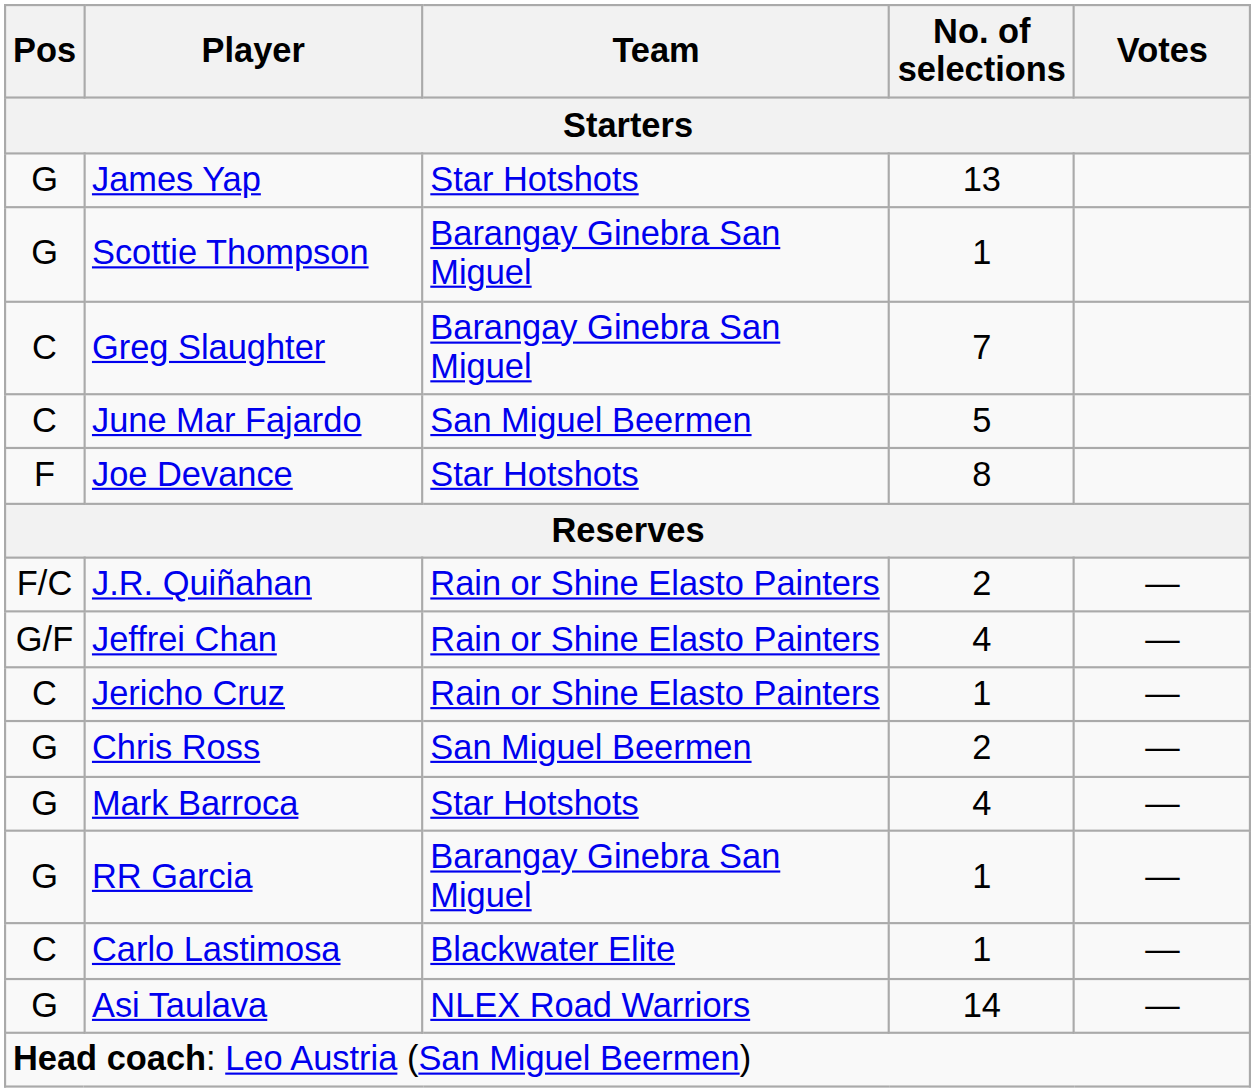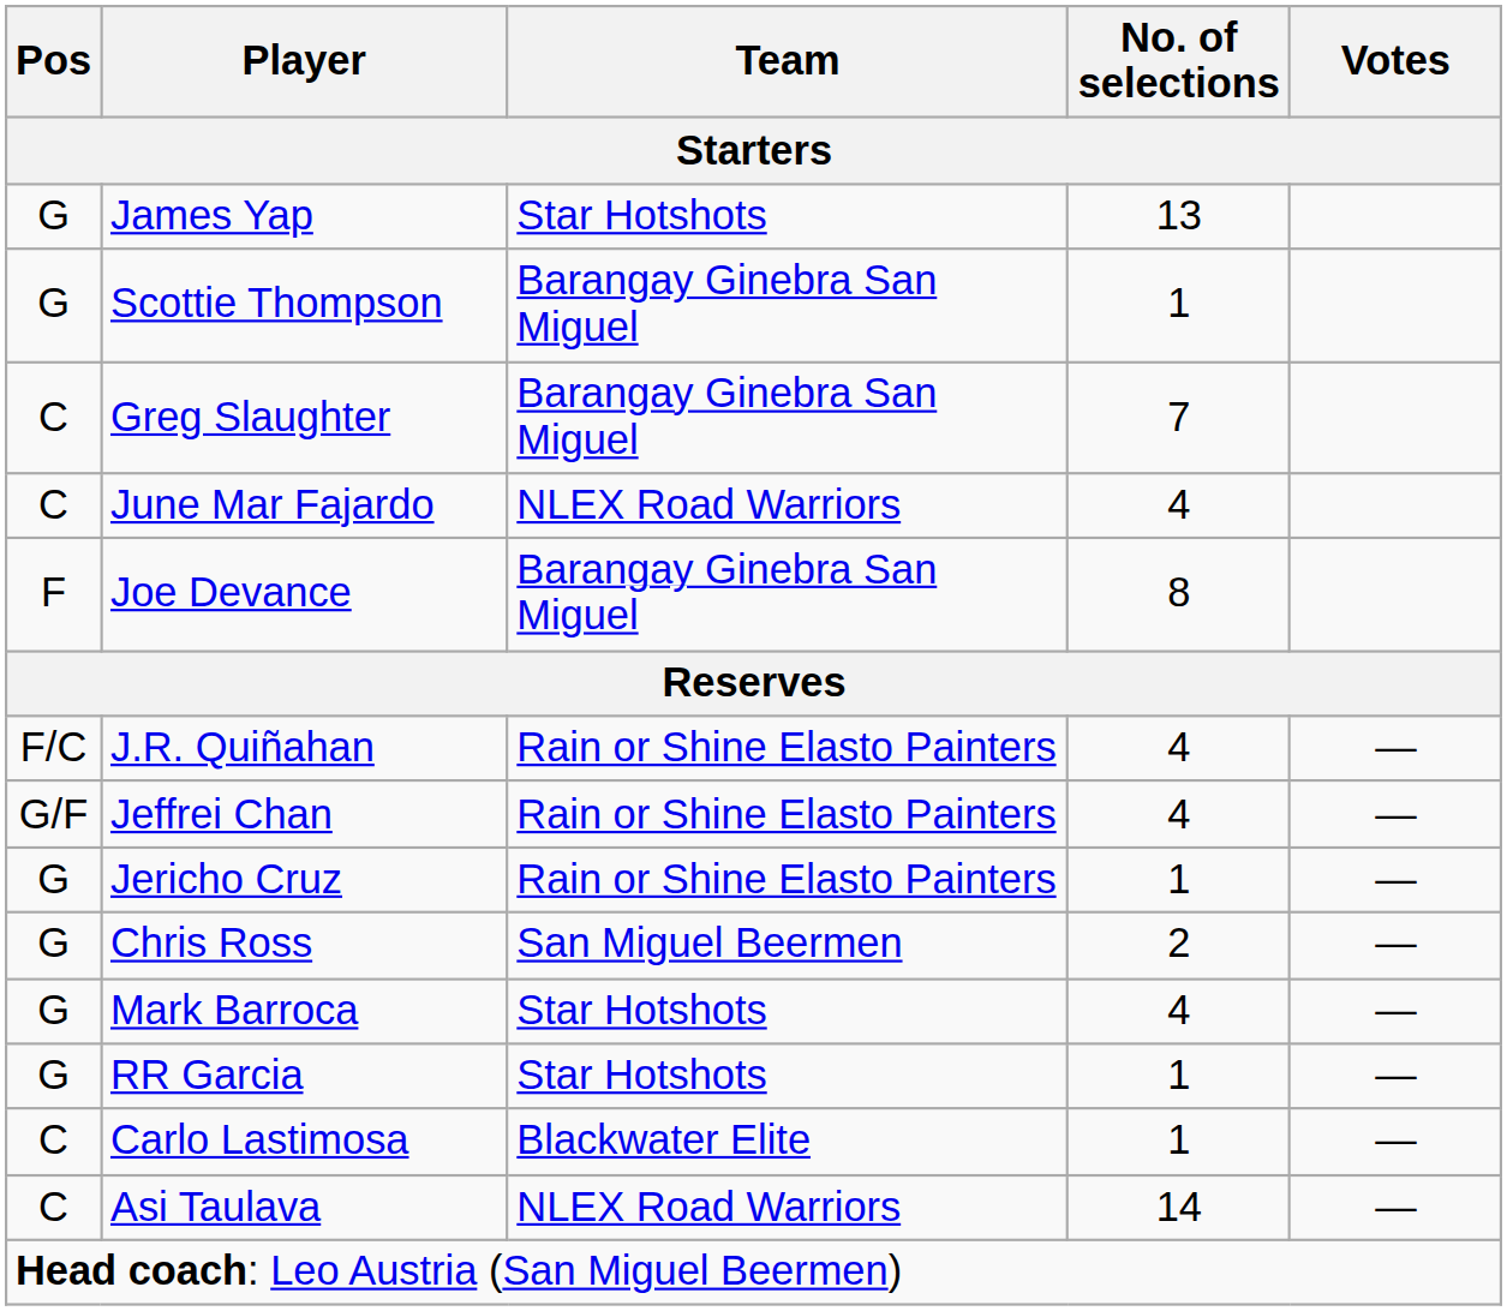 <table class="wikitable" style="text-align:center">
 <tr>
 <th scope="col" width="25px">Pos</th>
 <th scope="col" width="150px">Player</th>
 <th scope="col" width="210px">Team</th>
 <th scope="col" width="75px">No. of selections</th>
 <th scope="col" width="75px">Votes</th>
 </tr>
 <tr>
 <th scope="col" colspan="5">Starters</th>
 </tr>
 <tr>
 <td>G</td>
 <td style="text-align:left"><a href='#'>James Yap</a></td>
 <td style="text-align:left"><a href='#'>Star Hotshots</a></td>
 <td>13</td>
 <td></td>
 </tr>
 <tr>
 <td>G</td>
 <td style="text-align:left"><a href='#'>Scottie Thompson</a></td>
 <td style="text-align:left"><a href='#'>Barangay Ginebra San Miguel</a></td>
 <td>1</td>
 <td></td>
 </tr>
 <tr>
 <td>C</td>
 <td style="text-align:left"><a href='#'>Greg Slaughter</a></td>
 <td style="text-align:left"><a href='#'>Barangay Ginebra San Miguel</a></td>
 <td>7</td>
 <td></td>
 </tr>
 <tr>
 <td>C</td>
 <td style="text-align:left"><a href='#'>June Mar Fajardo</a></td>
-<td style="text-align:left"><a href='#'>San Miguel Beermen</a></td>
-<td>5</td>
+<td style="text-align:left"><a href='#'>NLEX Road Warriors</a></td>
+<td>4</td>
 <td></td>
 </tr>
 <tr>
 <td>F</td>
 <td style="text-align:left"><a href='#'>Joe Devance</a></td>
-<td style="text-align:left"><a href='#'>Star Hotshots</a></td>
+<td style="text-align:left"><a href='#'>Barangay Ginebra San Miguel</a></td>
 <td>8</td>
 <td></td>
 </tr>
 <tr>
 <th scope="col" colspan="5">Reserves</th>
 </tr>
 <tr>
 <td>F/C</td>
 <td style="text-align:left"><a href='#'>J.R. Quiñahan</a></td>
 <td style="text-align:left"><a href='#'>Rain or Shine Elasto Painters</a></td>
-<td>2</td>
+<td>4</td>
 <td>—</td>
 </tr>
 <tr>
 <td>G/F</td>
 <td style="text-align:left"><a href='#'>Jeffrei Chan</a></td>
 <td style="text-align:left"><a href='#'>Rain or Shine Elasto Painters</a></td>
 <td>4</td>
 <td>—</td>
 </tr>
 <tr>
-<td>C</td>
+<td>G</td>
 <td style="text-align:left"><a href='#'>Jericho Cruz</a></td>
 <td style="text-align:left"><a href='#'>Rain or Shine Elasto Painters</a></td>
 <td>1</td>
 <td>—</td>
 </tr>
 <tr>
 <td>G</td>
 <td style="text-align:left"><a href='#'>Chris Ross</a></td>
 <td style="text-align:left"><a href='#'>San Miguel Beermen</a></td>
 <td>2</td>
 <td>—</td>
 </tr>
 <tr>
 <td>G</td>
 <td style="text-align:left"><a href='#'>Mark Barroca</a></td>
 <td style="text-align:left"><a href='#'>Star Hotshots</a></td>
 <td>4</td>
 <td>—</td>
 </tr>
 <tr>
 <td>G</td>
 <td style="text-align:left"><a href='#'>RR Garcia</a></td>
-<td style="text-align:left"><a href='#'>Barangay Ginebra San Miguel</a></td>
+<td style="text-align:left"><a href='#'>Star Hotshots</a></td>
 <td>1</td>
 <td>—</td>
 </tr>
 <tr>
 <td>C</td>
 <td style="text-align:left"><a href='#'>Carlo Lastimosa</a></td>
 <td style="text-align:left"><a href='#'>Blackwater Elite</a></td>
 <td>1</td>
 <td>—</td>
 </tr>
 <tr>
-<td>G</td>
+<td>C</td>
 <td style="text-align:left"><a href='#'>Asi Taulava</a></td>
 <td style="text-align:left"><a href='#'>NLEX Road Warriors</a></td>
 <td>14</td>
 <td>—</td>
 </tr>
 <tr>
 <td style="text-align:left" colspan="5"><strong>Head coach</strong>: <a href='#'>Leo Austria</a> (<a href='#'>San Miguel Beermen</a>)</td>
 </tr>
 </table>
